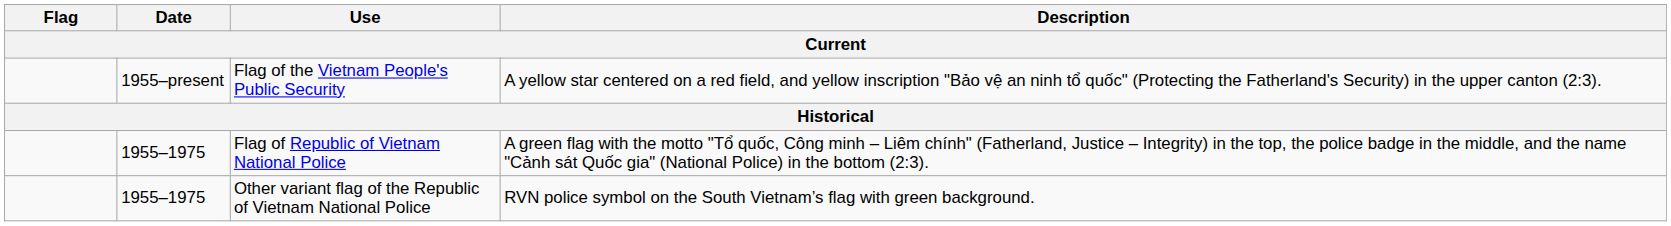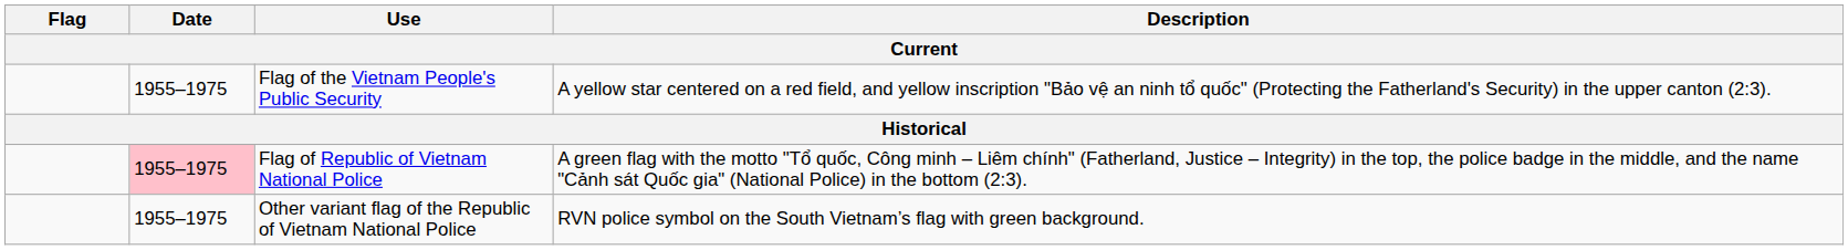 <table class="wikitable" style="width:100%">
 <tr>
 <th width="100px">Flag</th>
 <th width="100px">Date</th>
 <th width="250px">Use</th>
 <th style="min-width:250px">Description</th>
 </tr>
 <tr>
 <th colspan=4>Current</th>
 </tr>
 <tr>
 <td></td>
-<td>1955–present</td>
+<td>1955–1975</td>
 <td>Flag of the <a href='#'>Vietnam People's Public Security</a></td>
 <td>A yellow star centered on a red field, and yellow inscription "Bảo vệ an ninh tổ quốc" (Protecting the Fatherland's Security) in the upper canton (2:3).</td>
 </tr>
 <tr>
 <th colspan=4>Historical</th>
 </tr>
 <tr>
 <td></td>
-<td>1955–1975</td>
+<td style="background: pink;">1955–1975</td>
 <td>Flag of <a href='#'>Republic of Vietnam National Police</a></td>
 <td>A green flag with the motto "Tổ quốc, Công minh – Liêm chính" (Fatherland, Justice – Integrity) in the top, the police badge in the middle, and the name "Cảnh sát Quốc gia" (National Police) in the bottom (2:3).</td>
 </tr>
 <tr>
 <td></td>
 <td>1955–1975</td>
 <td>Other variant flag of the Republic of Vietnam National Police</td>
 <td>RVN police symbol on the South Vietnam’s flag with green background.</td>
 </tr>
 </table>
